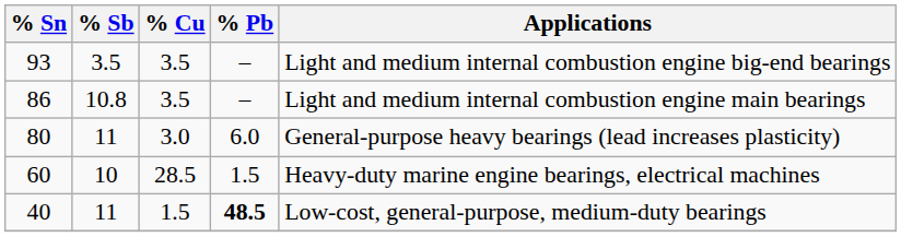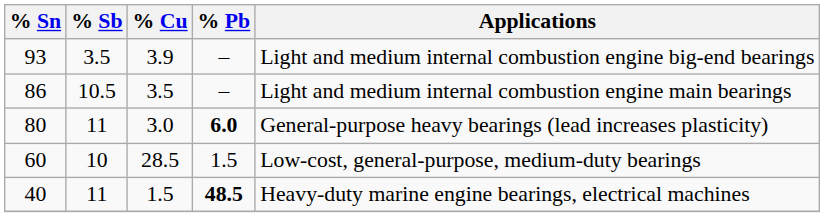 <table class="wikitable" style="text-align:center">
 <tr>
 <th>% <a href='#'>Sn</a></th>
 <th>% <a href='#'>Sb</a></th>
 <th>% <a href='#'>Cu</a></th>
 <th>% <a href='#'>Pb</a></th>
 <th>Applications</th>
 </tr>
 <tr>
 <td>93</td>
 <td>3.5</td>
-<td>3.5</td>
+<td>3.9</td>
 <td>–</td>
 <td style="text-align:left">Light and medium internal combustion engine big-end bearings</td>
 </tr>
 <tr>
 <td>86</td>
-<td>10.8</td>
+<td>10.5</td>
 <td>3.5</td>
 <td>–</td>
 <td style="text-align:left">Light and medium internal combustion engine main bearings</td>
 </tr>
 <tr>
 <td>80</td>
 <td>11</td>
 <td>3.0</td>
-<td>6.0</td>
+<td><strong>6.0</strong></td>
 <td style="text-align:left">General-purpose heavy bearings (lead increases plasticity)</td>
 </tr>
 <tr>
 <td>60</td>
 <td>10</td>
 <td>28.5</td>
 <td>1.5</td>
-<td style="text-align:left">Heavy-duty marine engine bearings, electrical machines</td>
+<td style="text-align:left">Low-cost, general-purpose, medium-duty bearings</td>
 </tr>
 <tr>
 <td>40</td>
 <td>11</td>
 <td>1.5</td>
 <td><strong>48.5</strong></td>
-<td style="text-align:left">Low-cost, general-purpose, medium-duty bearings</td>
+<td style="text-align:left">Heavy-duty marine engine bearings, electrical machines</td>
 </tr>
 <tr>
 </tr>
 </table>
